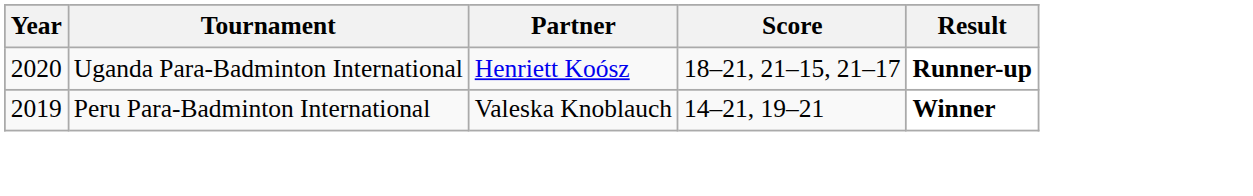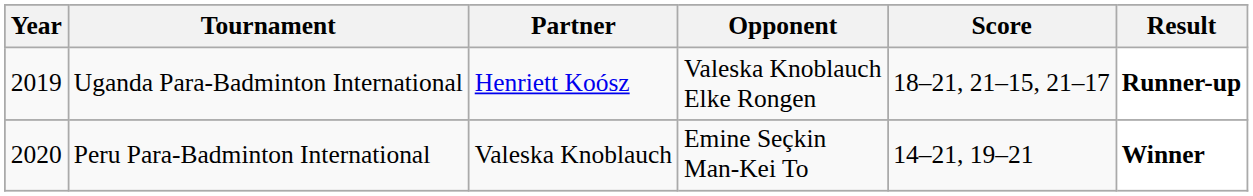 <table class="sortable wikitable" style="font-size: 90%;">
 <tr>
 <th>Year</th>
 <th>Tournament</th>
 <th>Partner</th>
+<th>Opponent</th>
 <th>Score</th>
 <th>Result</th>
 </tr>
 <tr>
-<td align="center">2020</td>
+<td align="center">2019</td>
 <td align="left">Uganda Para-Badminton International</td>
 <td align="left"> <a href='#'>Henriett Koósz</a></td>
+<td align="left"> Valeska Knoblauch<br>  Elke Rongen</td>
 <td align="left">18–21, 21–15, 21–17</td>
 <td style="text-align:left; background:white"> <strong>Runner-up</strong></td>
 </tr>
 <tr>
-<td align="center">2019</td>
+<td align="center">2020</td>
 <td align="left">Peru Para-Badminton International</td>
 <td align="left"> Valeska Knoblauch</td>
+<td align="left"> Emine Seçkin<br>  Man-Kei To</td>
 <td align="left">14–21, 19–21</td>
 <td style="text-align:left; background:white"> <strong>Winner</strong></td>
 </tr>
 </table>
